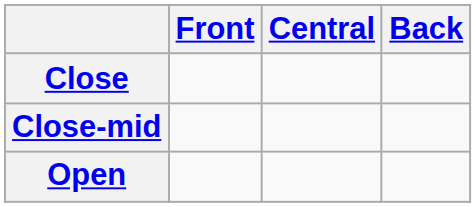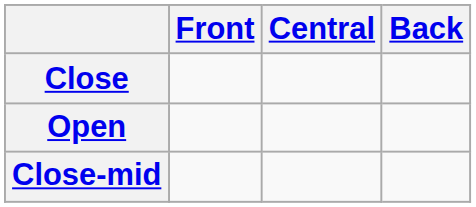 <table class="wikitable" style="text-align:center">
 <tr>
 <th></th>
 <th><a href='#'>Front</a></th>
 <th><a href='#'>Central</a></th>
 <th><a href='#'>Back</a></th>
 </tr>
 <tr>
 <th><a href='#'>Close</a></th>
 <td> </td>
 <td> </td>
 <td> </td>
 </tr>
 <tr>
+<th><a href='#'>Open</a></th>
+<td> </td>
+<td></td>
+<td></td>
+</tr>
+<tr>
 <th><a href='#'>Close-mid</a></th>
 <td> </td>
 <td></td>
 <td> </td>
 </tr>
-<tr>
-<th><a href='#'>Open</a></th>
-<td> </td>
-<td></td>
-<td></td>
-</tr>
 </table>
